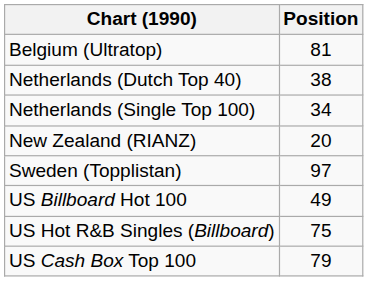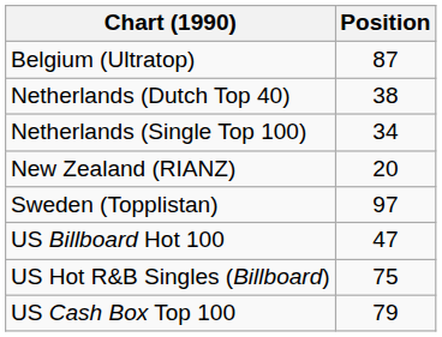 <table class="wikitable sortable">
 <tr>
 <th>Chart (1990)</th>
 <th>Position</th>
 </tr>
 <tr>
 <td>Belgium (Ultratop)</td>
-<td align="center">81</td>
+<td align="center">87</td>
 </tr>
 <tr>
 <td>Netherlands (Dutch Top 40)</td>
 <td align="center">38</td>
 </tr>
 <tr>
 <td>Netherlands (Single Top 100)</td>
 <td align="center">34</td>
 </tr>
 <tr>
 <td>New Zealand (RIANZ)</td>
 <td align="center">20</td>
 </tr>
 <tr>
 <td>Sweden (Topplistan)</td>
 <td align="center">97</td>
 </tr>
 <tr>
 <td>US <em>Billboard</em> Hot 100</td>
-<td align="center">49</td>
+<td align="center">47</td>
 </tr>
 <tr>
 <td>US Hot R&B Singles (<em>Billboard</em>)</td>
 <td align="center">75</td>
 </tr>
 <tr>
 <td>US <em>Cash Box</em> Top 100</td>
 <td align="center">79</td>
 </tr>
 </table>
